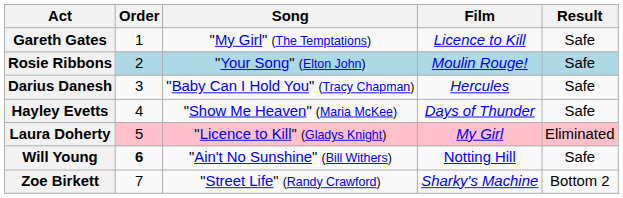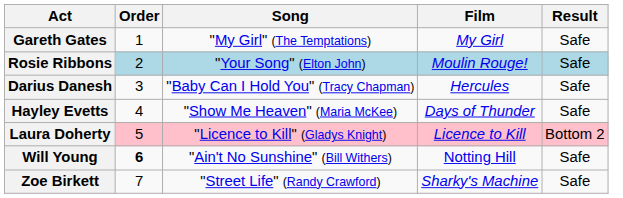 <table class="wikitable plainrowheaders" style="text-align:center;">
 <tr>
 <th scope="col">Act</th>
 <th scope="col">Order</th>
 <th scope="col">Song</th>
 <th scope="col">Film</th>
 <th scope="col">Result</th>
 </tr>
 <tr>
 <th scope="row">Gareth Gates</th>
 <td>1</td>
 <td>"<a href='#'>My Girl</a>"  <small>(<a href='#'>The Temptations</a>)</small></td>
-<td><em><a href='#'>Licence to Kill</a></em></td>
+<td><em><a href='#'>My Girl</a></em></td>
 <td>Safe</td>
 </tr>
 <tr style="background:lightblue;">
 <th scope="row">Rosie Ribbons</th>
 <td>2</td>
 <td>"<a href='#'>Your Song</a>"  <small>(<a href='#'>Elton John</a>)</small></td>
 <td><em><a href='#'>Moulin Rouge!</a></em></td>
 <td>Safe</td>
 </tr>
 <tr>
 <th scope="row">Darius Danesh</th>
 <td>3</td>
 <td>"<a href='#'>Baby Can I Hold You</a>"  <small>(<a href='#'>Tracy Chapman</a>)</small></td>
 <td><em><a href='#'>Hercules</a></em></td>
 <td>Safe</td>
 </tr>
 <tr>
 <th scope="row">Hayley Evetts</th>
 <td>4</td>
 <td>"<a href='#'>Show Me Heaven</a>"  <small>(<a href='#'>Maria McKee</a>)</small></td>
 <td><em><a href='#'>Days of Thunder</a></em></td>
 <td>Safe</td>
 </tr>
 <tr style = "background:pink">
 <th scope="row">Laura Doherty</th>
 <td>5</td>
 <td>"<a href='#'>Licence to Kill</a>"  <small>(<a href='#'>Gladys Knight</a>)</small></td>
-<td><em><a href='#'>My Girl</a></em></td>
-<td>Eliminated</td>
+<td><em><a href='#'>Licence to Kill</a></em></td>
+<td>Bottom 2</td>
 </tr>
 <tr>
 <th scope="row">Will Young</th>
 <td><strong>6</strong></td>
 <td>"<a href='#'>Ain't No Sunshine</a>"  <small>(<a href='#'>Bill Withers</a>)</small></td>
 <td><em><a href='#'></em>Notting Hill<em></a></em></td>
 <td>Safe</td>
 </tr>
 <tr>
 <th scope="row">Zoe Birkett</th>
 <td>7</td>
 <td>"<a href='#'>Street Life</a>"  <small>(<a href='#'>Randy Crawford</a>)</small></td>
 <td><em><a href='#'>Sharky's Machine</a></em></td>
-<td>Bottom 2</td>
+<td>Safe</td>
 </tr>
 </table>
